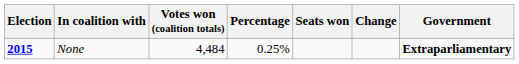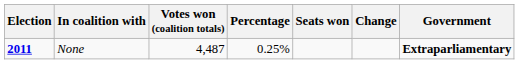 <table class="wikitable">
 <tr>
 <th>Election</th>
 <th>In coalition with</th>
 <th>Votes won<br><small>(coalition totals)</small></th>
 <th>Percentage</th>
 <th>Seats won</th>
 <th>Change</th>
 <th>Government</th>
 </tr>
 <tr>
-<td><strong><a href='#'>2015</a></strong></td>
+<td><strong><a href='#'>2011</a></strong></td>
 <td><em>None</em></td>
-<td align=right>4,484</td>
+<td align=right>4,487</td>
 <td align=right>0.25%</td>
 <td></td>
 <td align=center></td>
 <td><strong>Extraparliamentary</strong></td>
 </tr>
 </table>
